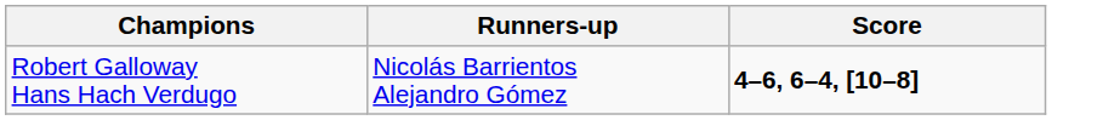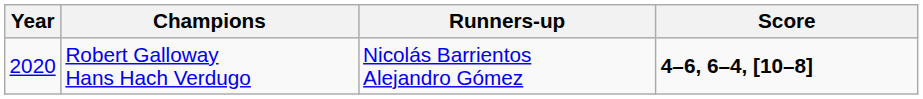 <table class="wikitable" style="font-size:90%">
 <tr>
+<th>Year</th>
 <th width="200">Champions</th>
 <th width="200">Runners-up</th>
 <th width="175">Score</th>
 </tr>
 <tr>
+<td><a href='#'>2020</a></td>
 <td> <a href='#'>Robert Galloway</a><br> <a href='#'>Hans Hach Verdugo</a></td>
 <td> <a href='#'>Nicolás Barrientos</a><br> <a href='#'>Alejandro Gómez</a></td>
 <td><strong>4–6, 6–4, [10–8]</strong></td>
 </tr>
 </table>
